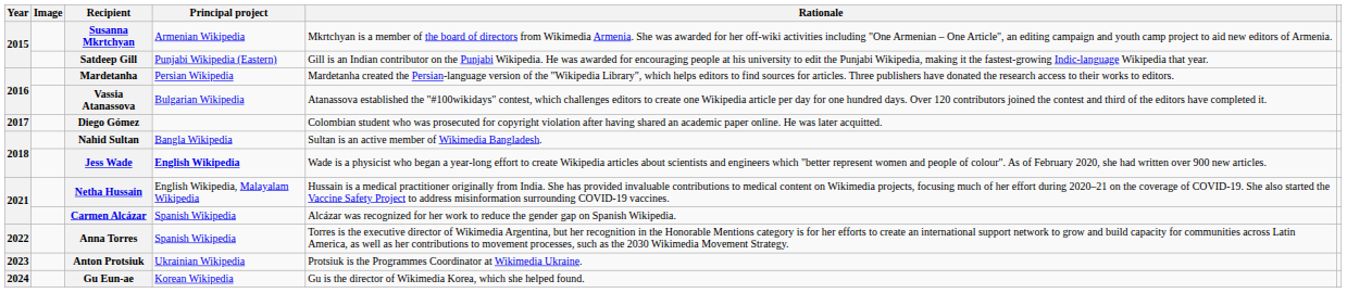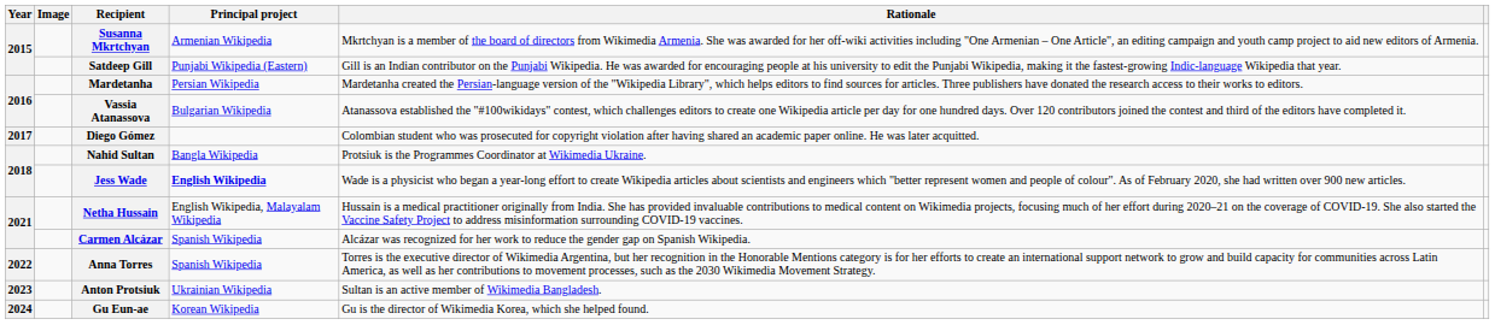 <table class="wikitable sortable plainrowheaders" style="width: 100%;">
 <tr>
 <th scope=col>Year</th>
 <th scope=col class=unsortable>Image</th>
 <th scope=col>Recipient</th>
 <th scope=col>Principal project</th>
 <th scope=col class=unsortable>Rationale</th>
 <th scope=col class=unsortable></th>
 </tr>
 <tr>
 <th rowspan="2">2015</th>
 <td></td>
 <th scope=row><a href='#'>Susanna Mkrtchyan</a></th>
 <td><a href='#'>Armenian Wikipedia</a></td>
 <td>Mkrtchyan is a member of <a href='#'>the board of directors</a> from Wikimedia <a href='#'>Armenia</a>. She was awarded for her off-wiki activities including "One Armenian – One Article", an editing campaign and youth camp project to aid new editors of Armenia.</td>
 <td style="text-align:center;"></td>
 </tr>
 <tr>
 <td></td>
 <th scope=row>Satdeep Gill</th>
 <td><a href='#'>Punjabi Wikipedia (Eastern)</a></td>
 <td>Gill is an Indian contributor on the <a href='#'>Punjabi</a> Wikipedia. He was awarded for encouraging people at his university to edit the Punjabi Wikipedia, making it the fastest-growing <a href='#'>Indic-language</a> Wikipedia that year.</td>
 <td style="text-align:center;"></td>
 </tr>
 <tr>
 <th rowspan="2">2016</th>
 <td></td>
 <th scope=row>Mardetanha</th>
 <td><a href='#'>Persian Wikipedia</a></td>
 <td>Mardetanha created the <a href='#'>Persian</a>-language version of the "Wikipedia Library", which helps editors to find sources for articles. Three publishers have donated the research access to their works to editors.</td>
 <td rowspan="2" style="text-align:center;"></td>
 </tr>
 <tr>
 <td></td>
 <th scope=row>Vassia Atanassova</th>
 <td><a href='#'>Bulgarian Wikipedia</a></td>
 <td>Atanassova established the "#100wikidays" contest, which challenges editors to create one Wikipedia article per day for one hundred days. Over 120 contributors joined the contest and third of the editors have completed it.</td>
 </tr>
 <tr>
 <th>2017</th>
 <td></td>
 <th scope=row>Diego Gómez</th>
 <td></td>
 <td>Colombian student who was prosecuted for copyright violation after having shared an academic paper online. He was later acquitted.</td>
 <td style="text-align:center;"><br></td>
 </tr>
 <tr>
 <th rowspan="2">2018</th>
 <td></td>
 <th scope=row>Nahid Sultan</th>
 <td><a href='#'>Bangla Wikipedia</a></td>
-<td>Sultan is an active member of <a href='#'>Wikimedia Bangladesh</a>.</td>
+<td>Protsiuk is the Programmes Coordinator at <a href='#'>Wikimedia Ukraine</a>.</td>
 <td style="text-align:center;"><br></td>
 </tr>
 <tr>
 <td></td>
 <th scope=row><a href='#'>Jess Wade</a></th>
 <td><strong><a href='#'>English Wikipedia</a></strong></td>
 <td>Wade is a physicist who began a year-long effort to create Wikipedia articles about scientists and engineers which "better represent women and people of colour". As of February 2020, she had written over 900 new articles.</td>
 <td style="text-align:center;"><br><br></td>
 </tr>
 <tr>
 <th rowspan="2">2021</th>
 <td></td>
 <th scope=row><a href='#'>Netha Hussain</a></th>
 <td>English Wikipedia, <a href='#'>Malayalam Wikipedia</a></td>
 <td>Hussain is a medical practitioner originally from India. She has provided invaluable contributions to medical content on Wikimedia projects, focusing much of her effort during 2020–21 on the coverage of COVID-19. She also started the <a href='#'>Vaccine Safety Project</a> to address misinformation surrounding COVID-19 vaccines.</td>
 <td style="text-align:center;"></td>
 </tr>
 <tr>
 <td></td>
 <th scope=row><a href='#'>Carmen Alcázar</a></th>
 <td><a href='#'>Spanish Wikipedia</a></td>
 <td>Alcázar was recognized for her work to reduce the gender gap on Spanish Wikipedia.</td>
 <td style="text-align:center;"></td>
 </tr>
 <tr>
 <th>2022</th>
 <td></td>
 <th scope=row>Anna Torres</th>
 <td><a href='#'>Spanish Wikipedia</a></td>
 <td>Torres is the executive director of Wikimedia Argentina, but her recognition in the Honorable Mentions category is for her efforts to create an international support network to grow and build capacity for communities across Latin America, as well as her contributions to movement processes, such as the 2030 Wikimedia Movement Strategy.</td>
 <td style="text-align:center;"></td>
 </tr>
 <tr>
 <th>2023</th>
 <td></td>
 <th scope=row>Anton Protsiuk</th>
 <td><a href='#'>Ukrainian Wikipedia</a></td>
-<td>Protsiuk is the Programmes Coordinator at <a href='#'>Wikimedia Ukraine</a>.</td>
+<td>Sultan is an active member of <a href='#'>Wikimedia Bangladesh</a>.</td>
 <td style="text-align:center;"></td>
 </tr>
 <tr>
 <th>2024</th>
 <td></td>
 <th scope=row>Gu Eun-ae</th>
 <td><a href='#'>Korean Wikipedia</a></td>
 <td>Gu is the director of Wikimedia Korea, which she helped found.</td>
 <td style="text-align:center;"></td>
 </tr>
 </table>
